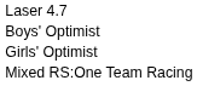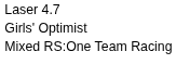 <table>
 <tr>
 <td>Laser 4.7</td>
-<td></td>
-<td></td>
-<td></td>
-</tr>
-<tr>
-<td>Boys' Optimist</td>
 <td></td>
 <td></td>
 <td></td>
 </tr>
 <tr>
 <td>Girls' Optimist</td>
 <td></td>
 <td></td>
 <td></td>
 </tr>
 <tr>
 <td>Mixed RS:One Team Racing</td>
 <td></td>
 <td></td>
 <td></td>
 </tr>
 </table>
